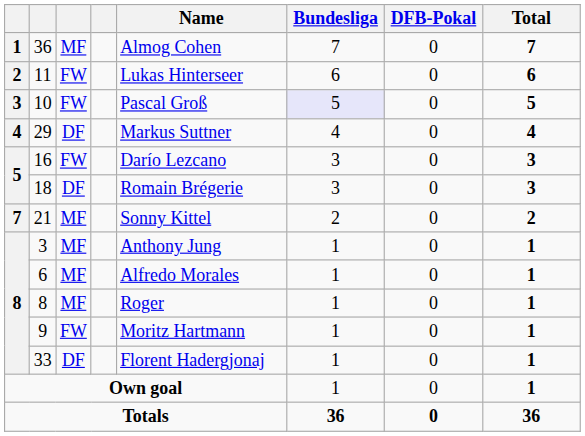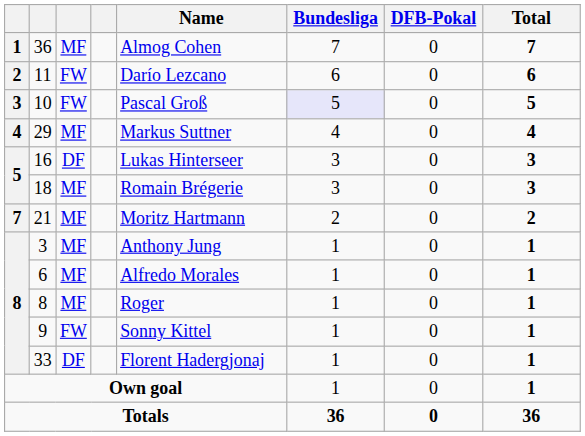 <table class="wikitable" style="text-align:center">
 <tr>
 <th width=15></th>
 <th width=15></th>
 <th width=15></th>
 <th width=15></th>
 <th width=145>Name</th>
 <th width=80><strong><a href='#'>Bundesliga</a></strong></th>
 <th width=80><strong><a href='#'>DFB-Pokal</a></strong></th>
 <th width=80>Total</th>
 </tr>
 <tr>
 <th>1</th>
 <td>36</td>
 <td><a href='#'>MF</a></td>
 <td></td>
 <td align=left><a href='#'>Almog Cohen</a></td>
 <td>7</td>
 <td>0</td>
 <td><strong>7</strong></td>
 </tr>
 <tr>
 <th>2</th>
 <td>11</td>
 <td><a href='#'>FW</a></td>
 <td></td>
-<td align=left><a href='#'>Lukas Hinterseer</a></td>
+<td align=left><a href='#'>Darío Lezcano</a></td>
 <td>6</td>
 <td>0</td>
 <td><strong>6</strong></td>
 </tr>
 <tr>
 <th>3</th>
 <td>10</td>
 <td><a href='#'>FW</a></td>
 <td></td>
 <td align=left><a href='#'>Pascal Groß</a></td>
 <td style="background: lavender;">5</td>
 <td>0</td>
 <td><strong>5</strong></td>
 </tr>
 <tr>
 <th>4</th>
 <td>29</td>
-<td><a href='#'>DF</a></td>
+<td><a href='#'>MF</a></td>
 <td></td>
 <td align=left><a href='#'>Markus Suttner</a></td>
 <td>4</td>
 <td>0</td>
 <td><strong>4</strong></td>
 </tr>
 <tr>
 <th rowspan=2>5</th>
 <td>16</td>
-<td><a href='#'>FW</a></td>
+<td><a href='#'>DF</a></td>
 <td></td>
-<td align=left><a href='#'>Darío Lezcano</a></td>
+<td align=left><a href='#'>Lukas Hinterseer</a></td>
 <td>3</td>
 <td>0</td>
 <td><strong>3</strong></td>
 </tr>
 <tr>
 <td>18</td>
-<td><a href='#'>DF</a></td>
+<td><a href='#'>MF</a></td>
 <td></td>
 <td align=left><a href='#'>Romain Brégerie</a></td>
 <td>3</td>
 <td>0</td>
 <td><strong>3</strong></td>
 </tr>
 <tr>
 <th>7</th>
 <td>21</td>
 <td><a href='#'>MF</a></td>
 <td></td>
-<td align=left><a href='#'>Sonny Kittel</a></td>
+<td align=left><a href='#'>Moritz Hartmann</a></td>
 <td>2</td>
 <td>0</td>
 <td><strong>2</strong></td>
 </tr>
 <tr>
 <th rowspan=5>8</th>
 <td>3</td>
 <td><a href='#'>MF</a></td>
 <td></td>
 <td align=left><a href='#'>Anthony Jung</a></td>
 <td>1</td>
 <td>0</td>
 <td><strong>1</strong></td>
 </tr>
 <tr>
 <td>6</td>
 <td><a href='#'>MF</a></td>
 <td></td>
 <td align=left><a href='#'>Alfredo Morales</a></td>
 <td>1</td>
 <td>0</td>
 <td><strong>1</strong></td>
 </tr>
 <tr>
 <td>8</td>
 <td><a href='#'>MF</a></td>
 <td></td>
 <td align=left><a href='#'>Roger</a></td>
 <td>1</td>
 <td>0</td>
 <td><strong>1</strong></td>
 </tr>
 <tr>
 <td>9</td>
 <td><a href='#'>FW</a></td>
 <td></td>
-<td align=left><a href='#'>Moritz Hartmann</a></td>
+<td align=left><a href='#'>Sonny Kittel</a></td>
 <td>1</td>
 <td>0</td>
 <td><strong>1</strong></td>
 </tr>
 <tr>
 <td>33</td>
 <td><a href='#'>DF</a></td>
 <td></td>
 <td align=left><a href='#'>Florent Hadergjonaj</a></td>
 <td>1</td>
 <td>0</td>
 <td><strong>1</strong></td>
 </tr>
 <tr>
 <td colspan=5><strong>Own goal</strong></td>
 <td>1</td>
 <td>0</td>
 <td><strong>1</strong></td>
 </tr>
 <tr>
 <td colspan=5><strong>Totals</strong></td>
 <td><strong>36</strong></td>
 <td><strong>0</strong></td>
 <td><strong>36</strong></td>
 </tr>
 </table>
